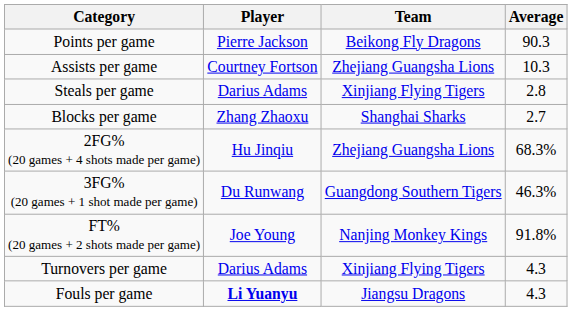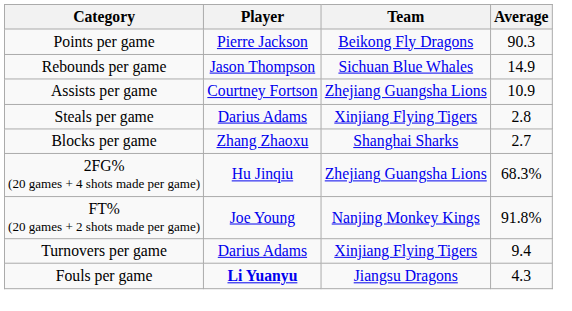 <table class="wikitable" style="text-align:center">
 <tr>
 <th>Category</th>
 <th>Player</th>
 <th>Team</th>
 <th>Average</th>
 </tr>
 <tr>
 <td>Points per game</td>
 <td> <a href='#'>Pierre Jackson</a></td>
 <td><a href='#'>Beikong Fly Dragons</a></td>
 <td>90.3</td>
 </tr>
 <tr>
+<td>Rebounds per game</td>
+<td> <a href='#'>Jason Thompson</a></td>
+<td><a href='#'>Sichuan Blue Whales</a></td>
+<td>14.9</td>
+</tr>
+<tr>
 <td>Assists per game</td>
 <td> <a href='#'>Courtney Fortson</a></td>
 <td><a href='#'>Zhejiang Guangsha Lions</a></td>
-<td>10.3</td>
+<td>10.9</td>
 </tr>
 <tr>
 <td>Steals per game</td>
 <td> <a href='#'>Darius Adams</a></td>
 <td><a href='#'>Xinjiang Flying Tigers</a></td>
 <td>2.8</td>
 </tr>
 <tr>
 <td>Blocks per game</td>
 <td> <a href='#'>Zhang Zhaoxu</a></td>
 <td><a href='#'>Shanghai Sharks</a></td>
 <td>2.7</td>
 </tr>
 <tr>
 <td>2FG%<br><small>(20 games + 4 shots made per game)</small></td>
 <td> <a href='#'>Hu Jinqiu</a></td>
 <td><a href='#'>Zhejiang Guangsha Lions</a></td>
 <td>68.3%</td>
 </tr>
 <tr>
-<td>3FG%<br><small>(20 games + 1 shot made per game)</small></td>
-<td> <a href='#'>Du Runwang</a></td>
-<td><a href='#'>Guangdong Southern Tigers</a></td>
-<td>46.3%</td>
-</tr>
-<tr>
 <td>FT%<br><small>(20 games + 2 shots made per game)</small></td>
 <td> <a href='#'>Joe Young</a></td>
 <td><a href='#'>Nanjing Monkey Kings</a></td>
 <td>91.8%</td>
 </tr>
 <tr>
 <td>Turnovers per game</td>
 <td> <a href='#'>Darius Adams</a></td>
 <td><a href='#'>Xinjiang Flying Tigers</a></td>
-<td>4.3</td>
+<td>9.4</td>
 </tr>
 <tr>
 <td>Fouls per game</td>
 <td><strong> <a href='#'>Li Yuanyu</a></strong></td>
 <td><a href='#'>Jiangsu Dragons</a></td>
 <td>4.3</td>
 </tr>
 </table>
